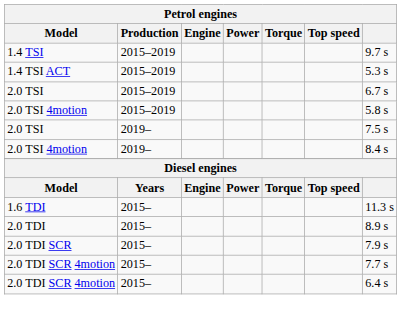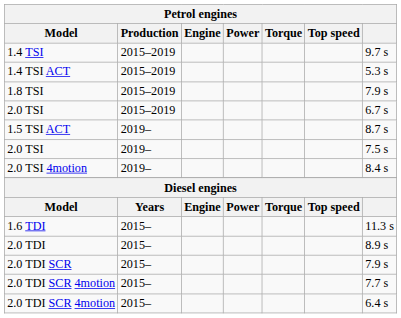 <table class="wikitable sortable collapsible">
 <tr>
 <th colspan="7" style="text-align:center">Petrol engines</th>
 </tr>
 <tr>
 <th>Model</th>
 <th>Production</th>
 <th>Engine</th>
 <th>Power</th>
 <th>Torque</th>
 <th>Top speed</th>
 <th></th>
 </tr>
 <tr>
 <td>1.4 <a href='#'>TSI</a></td>
 <td>2015–2019</td>
 <td></td>
 <td></td>
 <td></td>
 <td></td>
 <td>9.7 s</td>
 </tr>
 <tr>
 <td>1.4 TSI <a href='#'>ACT</a></td>
 <td>2015–2019</td>
 <td></td>
 <td></td>
 <td></td>
 <td></td>
 <td>5.3 s</td>
 </tr>
 <tr>
+<td>1.8 TSI</td>
+<td>2015–2019</td>
+<td></td>
+<td></td>
+<td></td>
+<td></td>
+<td>7.9 s</td>
+</tr>
+<tr>
 <td>2.0 TSI</td>
 <td>2015–2019</td>
 <td></td>
 <td></td>
 <td></td>
 <td></td>
 <td>6.7 s</td>
 </tr>
 <tr>
-<td>2.0 TSI <a href='#'>4motion</a></td>
-<td>2015–2019</td>
+<td>1.5 TSI <a href='#'>ACT</a></td>
+<td>2019–</td>
 <td></td>
 <td></td>
 <td></td>
 <td></td>
-<td>5.8 s</td>
+<td>8.7 s</td>
 </tr>
 <tr>
 <td>2.0 TSI</td>
 <td>2019–</td>
 <td></td>
 <td></td>
 <td></td>
 <td></td>
 <td>7.5 s</td>
 </tr>
 <tr>
 <td>2.0 TSI <a href='#'>4motion</a></td>
 <td>2019–</td>
 <td></td>
 <td></td>
 <td></td>
 <td></td>
 <td>8.4 s</td>
 </tr>
 <tr>
 </tr>
 <tr>
 <th colspan="7" style="text-align:center">Diesel engines</th>
 </tr>
 <tr>
 <th>Model</th>
 <th>Years</th>
 <th>Engine</th>
 <th>Power</th>
 <th>Torque</th>
 <th>Top speed</th>
 <th></th>
 </tr>
 <tr>
 <td>1.6 <a href='#'>TDI</a></td>
 <td>2015–</td>
 <td></td>
 <td></td>
 <td></td>
 <td></td>
 <td>11.3 s</td>
 </tr>
 <tr>
 <td>2.0 TDI</td>
 <td>2015–</td>
 <td></td>
 <td></td>
 <td></td>
 <td></td>
 <td>8.9 s</td>
 </tr>
 <tr>
 <td>2.0 TDI <a href='#'>SCR</a></td>
 <td>2015–</td>
 <td></td>
 <td></td>
 <td></td>
 <td></td>
 <td>7.9 s</td>
 </tr>
 <tr>
 <td>2.0 TDI <a href='#'>SCR</a> <a href='#'>4motion</a></td>
 <td>2015–</td>
 <td></td>
 <td></td>
 <td></td>
 <td></td>
 <td>7.7 s</td>
 </tr>
 <tr>
 <td>2.0 TDI <a href='#'>SCR</a> <a href='#'>4motion</a></td>
 <td>2015–</td>
 <td></td>
 <td></td>
 <td></td>
 <td></td>
 <td>6.4 s</td>
 </tr>
 </table>
